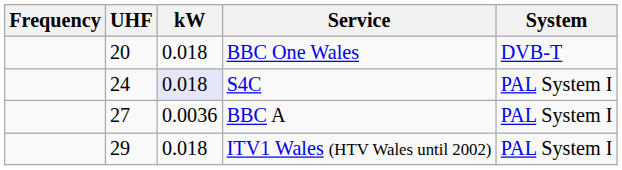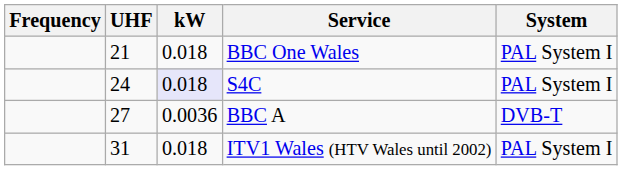 <table class="wikitable sortable">
 <tr>
 <th>Frequency</th>
 <th>UHF</th>
 <th>kW</th>
 <th>Service</th>
 <th>System</th>
 </tr>
 <tr>
 <td></td>
-<td>20</td>
+<td>21</td>
 <td>0.018</td>
 <td><a href='#'>BBC One Wales</a></td>
-<td><a href='#'>DVB-T</a></td>
+<td><a href='#'>PAL</a> System I</td>
 </tr>
 <tr>
 <td></td>
 <td>24</td>
 <td style="background: lavender;">0.018</td>
 <td><a href='#'>S4C</a></td>
 <td><a href='#'>PAL</a> System I</td>
 </tr>
 <tr>
 <td></td>
 <td>27</td>
 <td>0.0036</td>
 <td><a href='#'>BBC</a> A</td>
-<td><a href='#'>PAL</a> System I</td>
+<td><a href='#'>DVB-T</a></td>
 </tr>
 <tr>
 <td></td>
-<td>29</td>
+<td>31</td>
 <td>0.018</td>
 <td><a href='#'>ITV1 Wales</a> <small>(HTV Wales until 2002)</small></td>
 <td><a href='#'>PAL</a> System I</td>
 </tr>
 </table>
